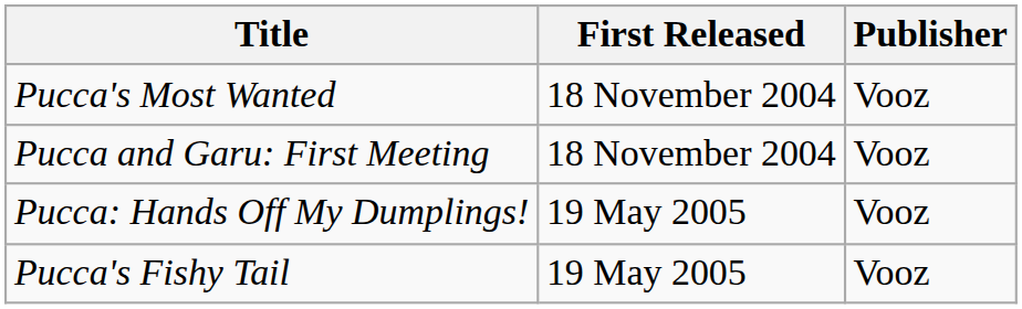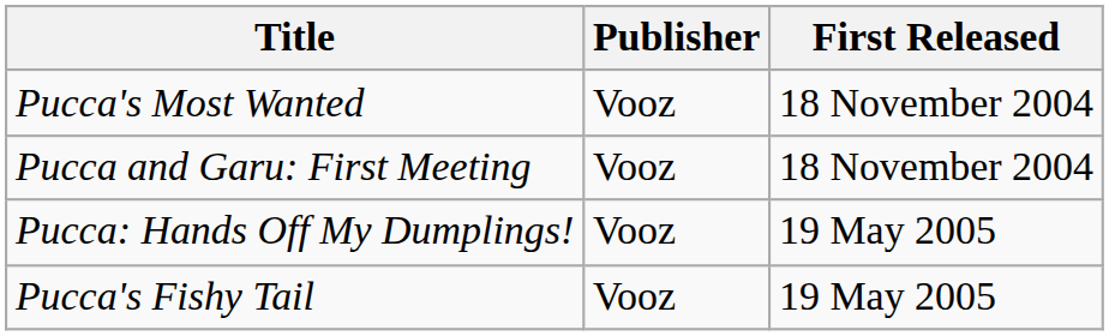 <table class="wikitable">
 <tr>
 <th>Title</th>
+<th>Publisher</th>
 <th>First Released</th>
-<th>Publisher</th>
 </tr>
 <tr>
 <td><em>Pucca's Most Wanted</em></td>
+<td>Vooz</td>
 <td>18 November 2004</td>
-<td>Vooz</td>
 </tr>
 <tr>
 <td><em>Pucca and Garu: First Meeting</em></td>
+<td>Vooz</td>
 <td>18 November 2004</td>
-<td>Vooz</td>
 </tr>
 <tr>
 <td><em>Pucca: Hands Off My Dumplings!</em></td>
+<td>Vooz</td>
 <td>19 May 2005</td>
-<td>Vooz</td>
 </tr>
 <tr>
 <td><em>Pucca's Fishy Tail</em></td>
+<td>Vooz</td>
 <td>19 May 2005</td>
-<td>Vooz</td>
 </tr>
 </table>
